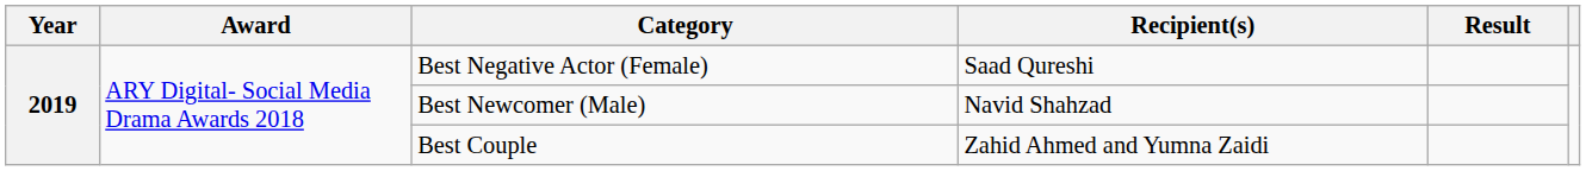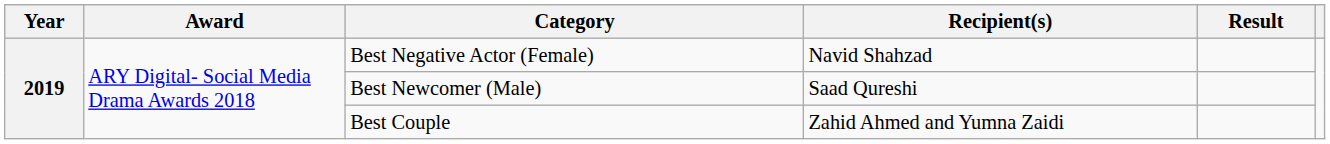 <table class="wikitable" width="78%" style="font-size: 95%;">
 <tr style="background:#ccc; text-align:center;">
 <th scope="col" width="6%">Year</th>
 <th scope="col" width="20%">Award</th>
 <th scope="col" width="35%">Category</th>
 <th scope="col" width="30%">Recipient(s)</th>
 <th scope="col" width="10%">Result</th>
 <th></th>
 </tr>
 <tr>
 <th rowspan="3">2019</th>
 <td rowspan="3"><a href='#'>ARY Digital- Social Media Drama Awards 2018</a></td>
 <td>Best Negative Actor (Female)</td>
-<td>Saad Qureshi</td>
+<td>Navid Shahzad</td>
 <td></td>
 <td rowspan="3"></td>
 </tr>
 <tr>
 <td>Best Newcomer (Male)</td>
-<td>Navid Shahzad</td>
+<td>Saad Qureshi</td>
 <td></td>
 </tr>
 <tr>
 <td>Best Couple</td>
 <td>Zahid Ahmed and Yumna Zaidi</td>
 <td></td>
 </tr>
 </table>
